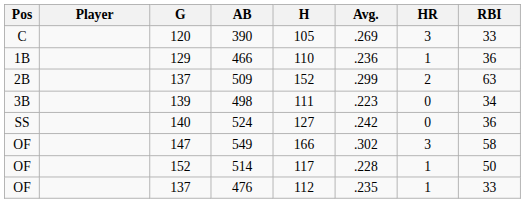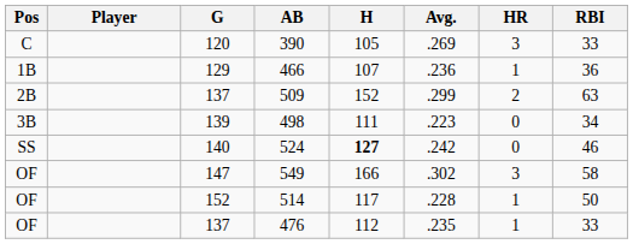 <table class="wikitable sortable">
 <tr>
 <th bgcolor="#DDDDFF" width="5%">Pos</th>
 <th bgcolor="#DDDDFF" width="16%">Player</th>
 <th bgcolor="#DDDDFF" width="9%">G</th>
 <th bgcolor="#DDDDFF" width="9%">AB</th>
 <th bgcolor="#DDDDFF" width="9%">H</th>
 <th bgcolor="#DDDDFF" width="9%">Avg.</th>
 <th bgcolor="#DDDDFF" width="9%">HR</th>
 <th bgcolor="#DDDDFF" width="9%">RBI</th>
 </tr>
 <tr align="center">
 <td>C</td>
 <td></td>
 <td>120</td>
 <td>390</td>
 <td>105</td>
 <td>.269</td>
 <td>3</td>
 <td>33</td>
 </tr>
 <tr align="center">
 <td>1B</td>
 <td></td>
 <td>129</td>
 <td>466</td>
-<td>110</td>
+<td>107</td>
 <td>.236</td>
 <td>1</td>
 <td>36</td>
 </tr>
 <tr align="center">
 <td>2B</td>
 <td></td>
 <td>137</td>
 <td>509</td>
 <td>152</td>
 <td>.299</td>
 <td>2</td>
 <td>63</td>
 </tr>
 <tr align="center">
 <td>3B</td>
 <td></td>
 <td>139</td>
 <td>498</td>
 <td>111</td>
 <td>.223</td>
 <td>0</td>
 <td>34</td>
 </tr>
 <tr align="center">
 <td>SS</td>
 <td></td>
 <td>140</td>
 <td>524</td>
-<td>127</td>
+<td><strong>127</strong></td>
 <td>.242</td>
 <td>0</td>
-<td>36</td>
+<td>46</td>
 </tr>
 <tr align="center">
 <td>OF</td>
 <td></td>
 <td>147</td>
 <td>549</td>
 <td>166</td>
 <td>.302</td>
 <td>3</td>
 <td>58</td>
 </tr>
 <tr align="center">
 <td>OF</td>
 <td></td>
 <td>152</td>
 <td>514</td>
 <td>117</td>
 <td>.228</td>
 <td>1</td>
 <td>50</td>
 </tr>
 <tr align="center">
 <td>OF</td>
 <td></td>
 <td>137</td>
 <td>476</td>
 <td>112</td>
 <td>.235</td>
 <td>1</td>
 <td>33</td>
 </tr>
 </table>
